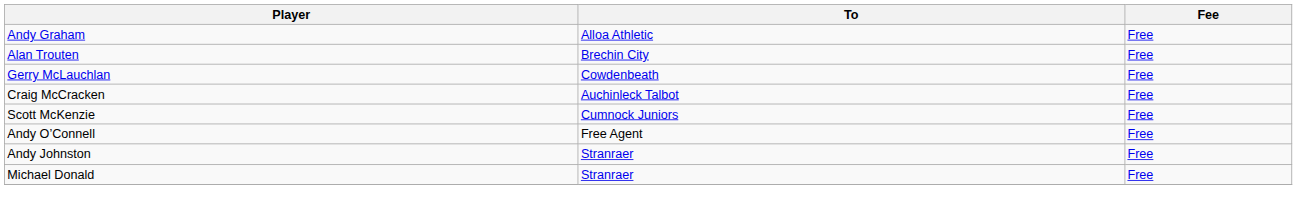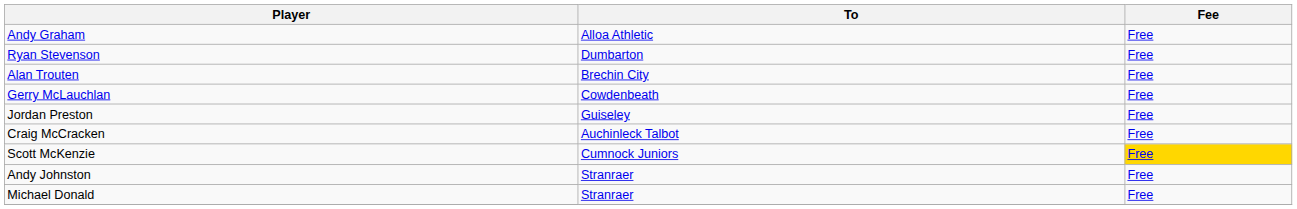 <table class="wikitable" style="text-align:center; font-size:95%;width:98%; text-align:left">
 <tr>
 <th>Player</th>
 <th>To</th>
 <th>Fee</th>
 </tr>
 <tr>
 <td> <a href='#'>Andy Graham</a></td>
 <td> <a href='#'>Alloa Athletic</a></td>
+<td><a href='#'>Free</a></td>
+</tr>
+<tr>
+<td> <a href='#'>Ryan Stevenson</a></td>
+<td> <a href='#'>Dumbarton</a></td>
 <td><a href='#'>Free</a></td>
 </tr>
 <tr>
 <td> <a href='#'>Alan Trouten</a></td>
 <td> <a href='#'>Brechin City</a></td>
 <td><a href='#'>Free</a></td>
 </tr>
 <tr>
 <td> <a href='#'>Gerry McLauchlan</a></td>
 <td> <a href='#'>Cowdenbeath</a></td>
 <td><a href='#'>Free</a></td>
 </tr>
 <tr>
+<td> Jordan Preston</td>
+<td> <a href='#'>Guiseley</a></td>
+<td><a href='#'>Free</a></td>
+</tr>
+<tr>
 <td> Craig McCracken</td>
 <td> <a href='#'>Auchinleck Talbot</a></td>
 <td><a href='#'>Free</a></td>
 </tr>
 <tr>
 <td> Scott McKenzie</td>
 <td> <a href='#'>Cumnock Juniors</a></td>
-<td><a href='#'>Free</a></td>
-</tr>
-<tr>
-<td> Andy O’Connell</td>
-<td>Free Agent</td>
-<td><a href='#'>Free</a></td>
+<td style="background: gold;"><a href='#'>Free</a></td>
 </tr>
 <tr>
 <td> Andy Johnston</td>
 <td> <a href='#'>Stranraer</a></td>
 <td><a href='#'>Free</a></td>
 </tr>
 <tr>
 <td> Michael Donald</td>
 <td> <a href='#'>Stranraer</a></td>
 <td><a href='#'>Free</a></td>
 </tr>
 <tr>
 </tr>
 </table>
